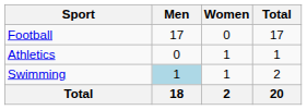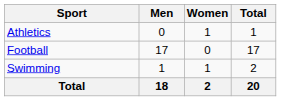 <table class="wikitable sortable" style="text-align:center;">
 <tr>
 <th width=180>Sport</th>
 <th width=55>Men</th>
 <th width=55>Women</th>
 <th width=55>Total</th>
 </tr>
 <tr>
+<td align=left><a href='#'>Athletics</a></td>
+<td>0</td>
+<td>1</td>
+<td>1</td>
+</tr>
+<tr>
 <td align=left><a href='#'>Football</a></td>
 <td>17</td>
 <td>0</td>
 <td>17</td>
 </tr>
 <tr>
-<td align=left><a href='#'>Athletics</a></td>
-<td>0</td>
+<td align=left><a href='#'>Swimming</a></td>
 <td>1</td>
-<td>1</td>
-</tr>
-<tr>
-<td align=left><a href='#'>Swimming</a></td>
-<td style="background: lightblue;">1</td>
 <td>1</td>
 <td>2</td>
 </tr>
 <tr>
 <th>Total</th>
 <th>18</th>
 <th>2</th>
 <th>20</th>
 </tr>
 </table>
